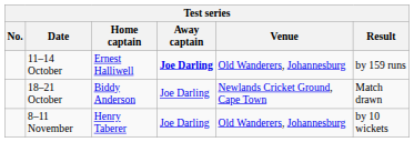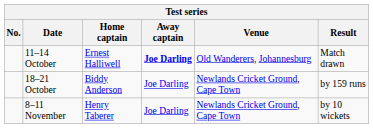 <table class="wikitable">
 <tr>
 <th colspan="9">Test series</th>
 </tr>
 <tr>
 <th>No.</th>
 <th>Date</th>
 <th>Home captain</th>
 <th>Away captain</th>
 <th>Venue</th>
 <th>Result</th>
 </tr>
 <tr>
 <td></td>
 <td>11–14 October</td>
 <td><a href='#'>Ernest Halliwell</a></td>
 <td><strong><a href='#'>Joe Darling</a></strong></td>
 <td><a href='#'>Old Wanderers</a>, <a href='#'>Johannesburg</a></td>
-<td> by 159 runs</td>
+<td>Match drawn</td>
 </tr>
 <tr>
 <td></td>
 <td>18–21 October</td>
 <td><a href='#'>Biddy Anderson</a></td>
 <td><a href='#'>Joe Darling</a></td>
 <td><a href='#'>Newlands Cricket Ground</a>, <a href='#'>Cape Town</a></td>
-<td>Match drawn</td>
+<td> by 159 runs</td>
 </tr>
 <tr>
 <td></td>
 <td>8–11 November</td>
 <td><a href='#'>Henry Taberer</a></td>
 <td><a href='#'>Joe Darling</a></td>
-<td><a href='#'>Old Wanderers</a>, <a href='#'>Johannesburg</a></td>
+<td><a href='#'>Newlands Cricket Ground</a>, <a href='#'>Cape Town</a></td>
 <td> by 10 wickets</td>
 </tr>
 </table>
